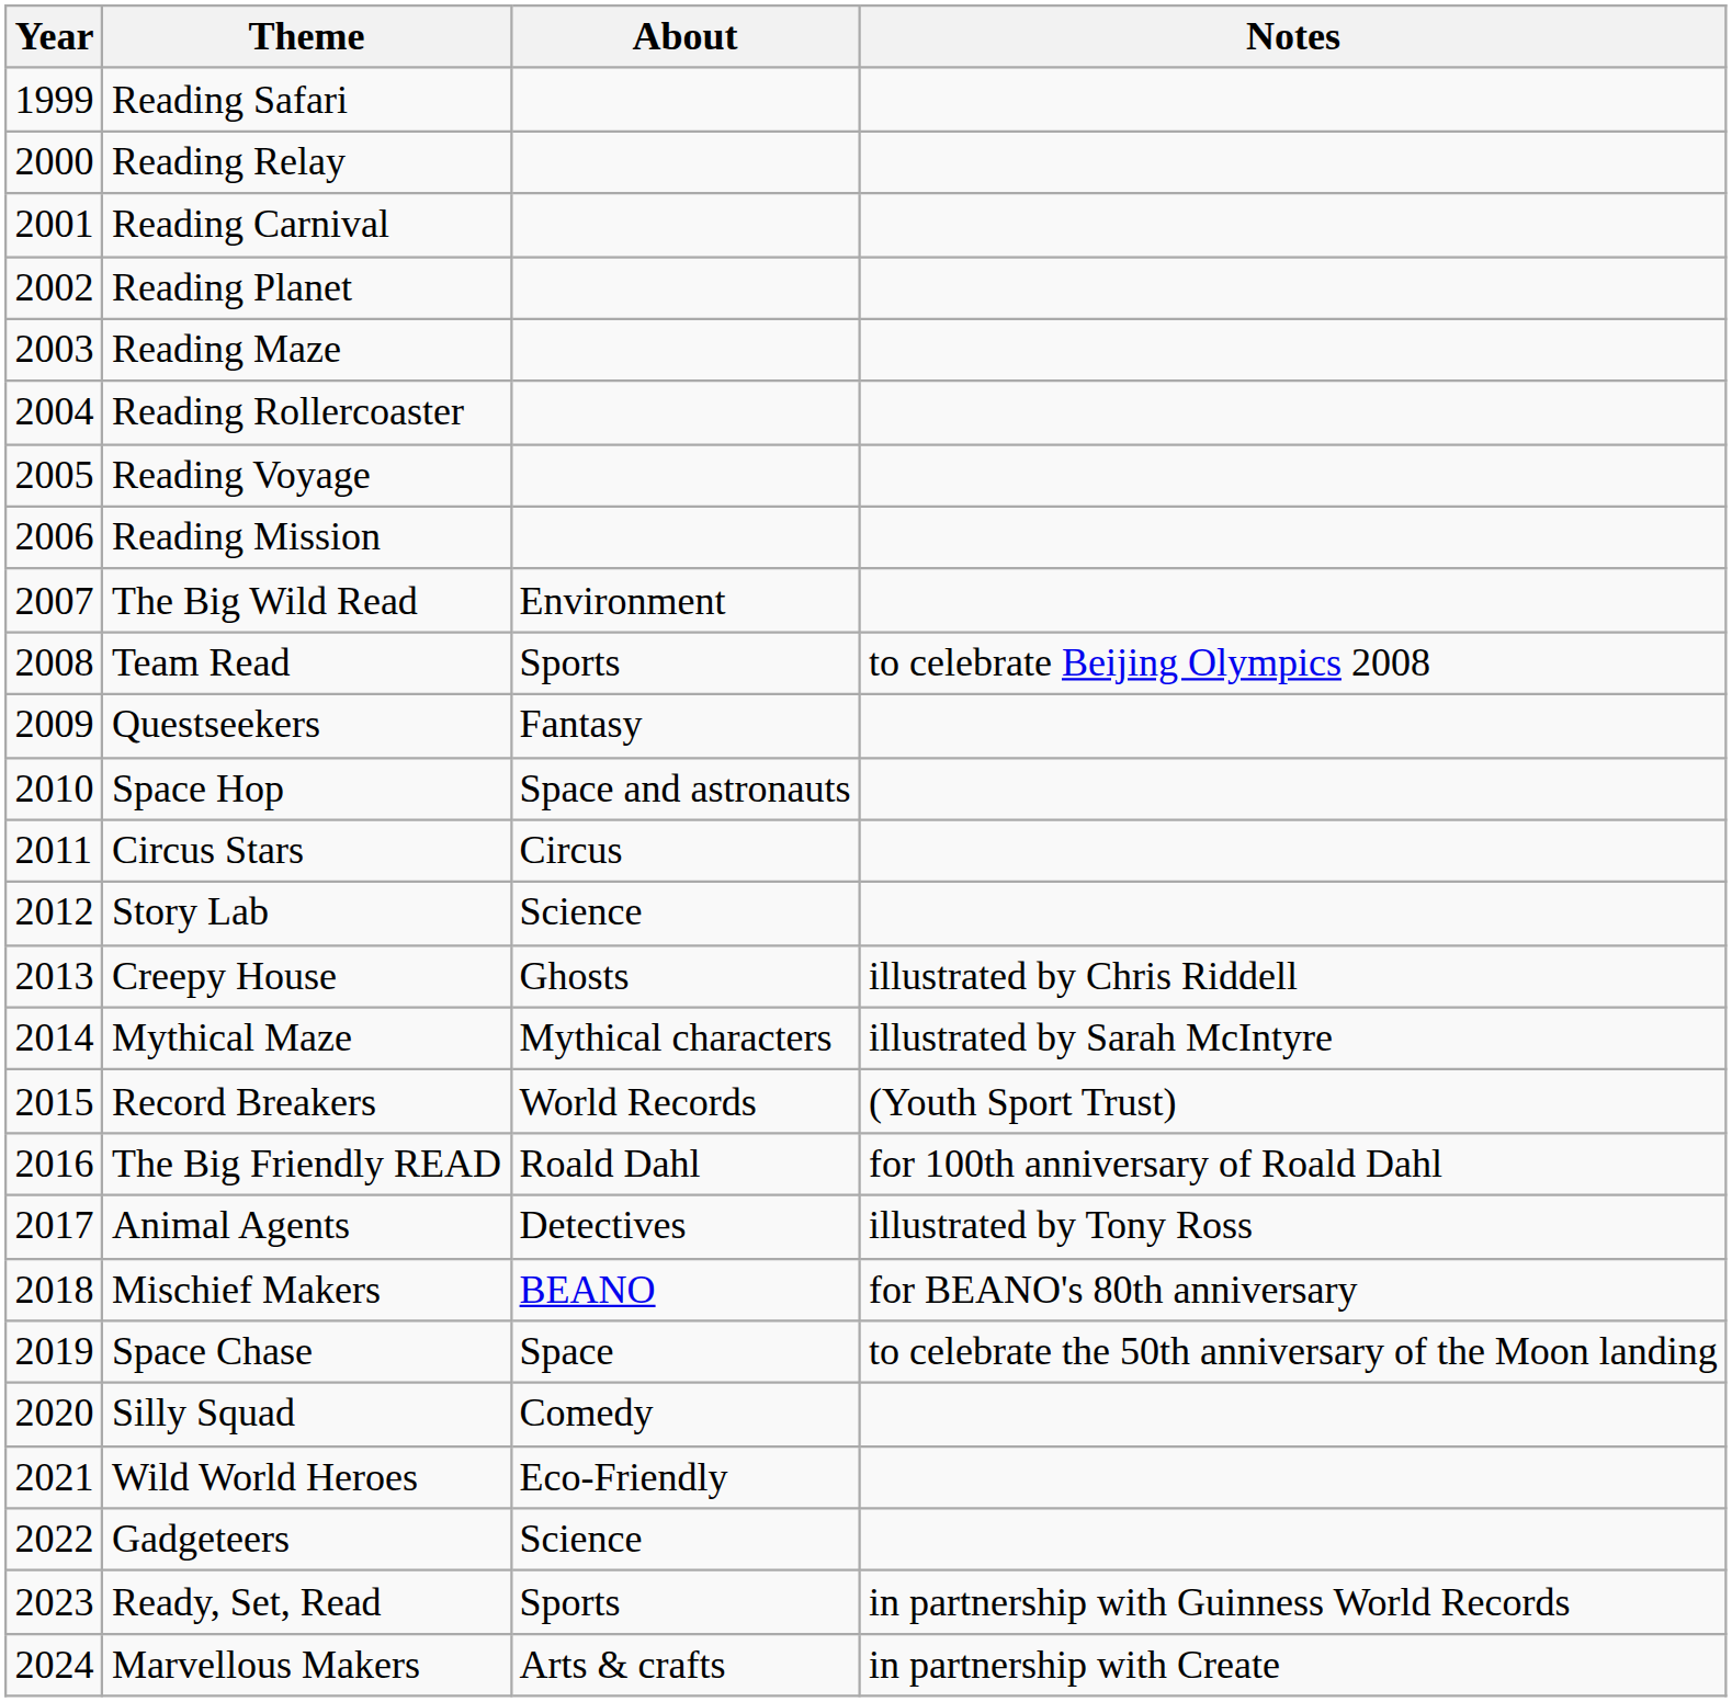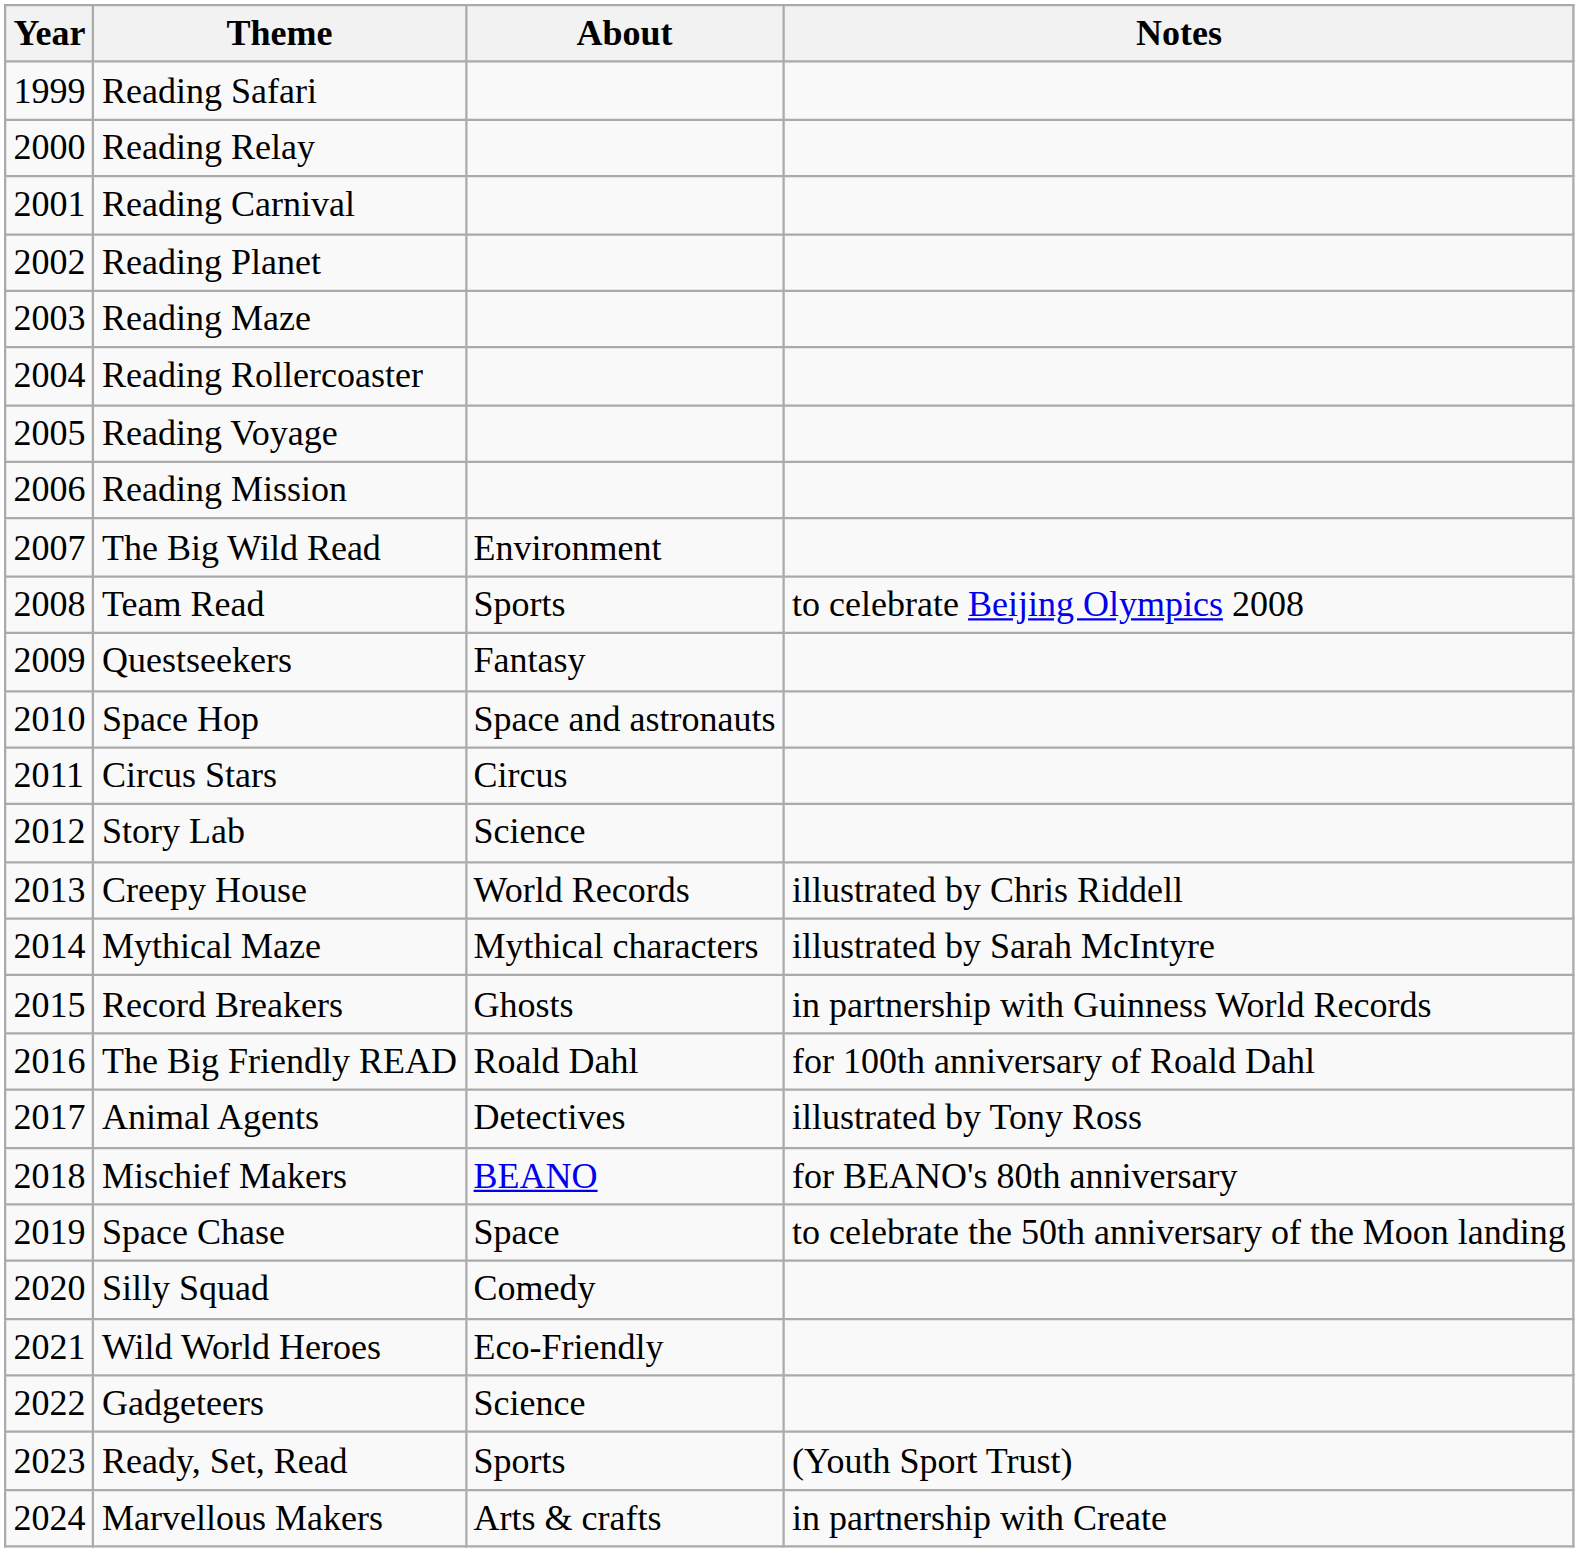 <table class="wikitable">
 <tr>
 <th>Year</th>
 <th>Theme</th>
 <th>About</th>
 <th>Notes</th>
 </tr>
 <tr>
 <td>1999</td>
 <td>Reading Safari</td>
 <td></td>
 <td></td>
 </tr>
 <tr>
 <td>2000</td>
 <td>Reading Relay</td>
 <td></td>
 <td></td>
 </tr>
 <tr>
 <td>2001</td>
 <td>Reading Carnival</td>
 <td></td>
 <td></td>
 </tr>
 <tr>
 <td>2002</td>
 <td>Reading Planet</td>
 <td></td>
 <td></td>
 </tr>
 <tr>
 <td>2003</td>
 <td>Reading Maze</td>
 <td></td>
 <td></td>
 </tr>
 <tr>
 <td>2004</td>
 <td>Reading Rollercoaster</td>
 <td></td>
 <td></td>
 </tr>
 <tr>
 <td>2005</td>
 <td>Reading Voyage</td>
 <td></td>
 <td></td>
 </tr>
 <tr>
 <td>2006</td>
 <td>Reading Mission</td>
 <td></td>
 <td></td>
 </tr>
 <tr>
 <td>2007</td>
 <td>The Big Wild Read</td>
 <td>Environment</td>
 <td></td>
 </tr>
 <tr>
 <td>2008</td>
 <td>Team Read</td>
 <td>Sports</td>
 <td>to celebrate <a href='#'>Beijing Olympics</a> 2008</td>
 </tr>
 <tr>
 <td>2009</td>
 <td>Questseekers</td>
 <td>Fantasy</td>
 <td></td>
 </tr>
 <tr>
 <td>2010</td>
 <td>Space Hop</td>
 <td>Space and astronauts</td>
 <td></td>
 </tr>
 <tr>
 <td>2011</td>
 <td>Circus Stars</td>
 <td>Circus</td>
 <td></td>
 </tr>
 <tr>
 <td>2012</td>
 <td>Story Lab</td>
 <td>Science</td>
 <td></td>
 </tr>
 <tr>
 <td>2013</td>
 <td>Creepy House</td>
-<td>Ghosts</td>
+<td>World Records</td>
 <td>illustrated by Chris Riddell</td>
 </tr>
 <tr>
 <td>2014</td>
 <td>Mythical Maze</td>
 <td>Mythical characters</td>
 <td>illustrated by Sarah McIntyre</td>
 </tr>
 <tr>
 <td>2015</td>
 <td>Record Breakers</td>
-<td>World Records</td>
-<td>(Youth Sport Trust)</td>
+<td>Ghosts</td>
+<td>in partnership with Guinness World Records</td>
 </tr>
 <tr>
 <td>2016</td>
 <td>The Big Friendly READ</td>
 <td>Roald Dahl</td>
 <td>for 100th anniversary of Roald Dahl</td>
 </tr>
 <tr>
 <td>2017</td>
 <td>Animal Agents</td>
 <td>Detectives</td>
 <td>illustrated by Tony Ross</td>
 </tr>
 <tr>
 <td>2018</td>
 <td>Mischief Makers</td>
 <td><a href='#'>BEANO</a></td>
 <td>for BEANO's 80th anniversary</td>
 </tr>
 <tr>
 <td>2019</td>
 <td>Space Chase</td>
 <td>Space</td>
 <td>to celebrate the 50th anniversary of the Moon landing</td>
 </tr>
 <tr>
 <td>2020</td>
 <td>Silly Squad</td>
 <td>Comedy</td>
 </tr>
 <tr>
 <td>2021</td>
 <td>Wild World Heroes</td>
 <td>Eco-Friendly</td>
 <td></td>
 </tr>
 <tr>
 <td>2022</td>
 <td>Gadgeteers</td>
 <td>Science</td>
 <td></td>
 </tr>
 <tr>
 <td>2023</td>
 <td>Ready, Set, Read</td>
 <td>Sports</td>
-<td>in partnership with Guinness World Records</td>
+<td>(Youth Sport Trust)</td>
 </tr>
 <tr>
 <td>2024</td>
 <td>Marvellous Makers</td>
 <td>Arts & crafts</td>
 <td>in partnership with Create</td>
 </tr>
 </table>
